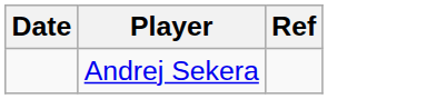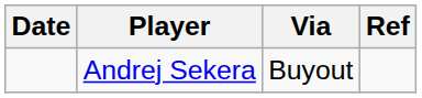 <table class="wikitable">
 <tr>
 <th>Date</th>
 <th>Player</th>
+<th>Via</th>
 <th>Ref</th>
 </tr>
 <tr>
 <td></td>
 <td><a href='#'>Andrej Sekera</a></td>
+<td>Buyout</td>
 <td></td>
 </tr>
 </table>
